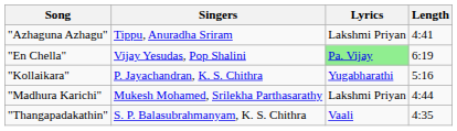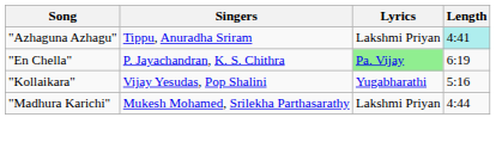 <table class="wikitable" style="font-size:95%;">
 <tr>
 <th>Song</th>
 <th>Singers</th>
 <th>Lyrics</th>
 <th>Length</th>
 </tr>
 <tr>
 <td>"Azhaguna Azhagu"</td>
 <td><a href='#'>Tippu</a>, <a href='#'>Anuradha Sriram</a></td>
 <td>Lakshmi Priyan</td>
-<td>4:41</td>
+<td style="background: paleturquoise;">4:41</td>
 </tr>
 <tr>
 <td>"En Chella"</td>
-<td><a href='#'>Vijay Yesudas</a>, <a href='#'>Pop Shalini</a></td>
+<td><a href='#'>P. Jayachandran</a>, <a href='#'>K. S. Chithra</a></td>
 <td style="background: lightgreen;"><a href='#'>Pa. Vijay</a></td>
 <td>6:19</td>
 </tr>
 <tr>
 <td>"Kollaikara"</td>
-<td><a href='#'>P. Jayachandran</a>, <a href='#'>K. S. Chithra</a></td>
+<td><a href='#'>Vijay Yesudas</a>, <a href='#'>Pop Shalini</a></td>
 <td><a href='#'>Yugabharathi</a></td>
 <td>5:16</td>
 </tr>
 <tr>
 <td>"Madhura Karichi"</td>
 <td><a href='#'>Mukesh Mohamed</a>, <a href='#'>Srilekha Parthasarathy</a></td>
 <td>Lakshmi Priyan</td>
 <td>4:44</td>
 </tr>
-<tr>
-<td>"Thangapadakathin"</td>
-<td><a href='#'>S. P. Balasubrahmanyam</a>, K. S. Chithra</td>
-<td><a href='#'>Vaali</a></td>
-<td>4:35</td>
-</tr>
 </table>
